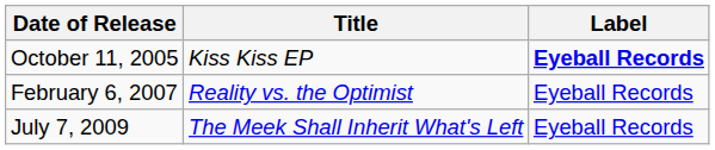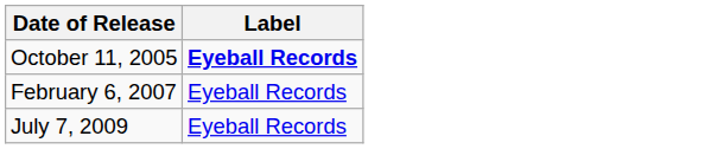 <table class="wikitable" style="font-size: 95%;">
 <tr>
 <th>Date of Release</th>
-<th>Title</th>
 <th>Label</th>
 </tr>
 <tr>
 <td>October 11, 2005</td>
-<td><em>Kiss Kiss EP</em></td>
 <td><strong><a href='#'>Eyeball Records</a></strong></td>
 </tr>
 <tr>
 <td>February 6, 2007</td>
-<td><em><a href='#'>Reality vs. the Optimist</a></em></td>
 <td><a href='#'>Eyeball Records</a></td>
 </tr>
 <tr>
 <td>July 7, 2009</td>
-<td><em><a href='#'>The Meek Shall Inherit What's Left</a></em></td>
 <td><a href='#'>Eyeball Records</a></td>
 </tr>
 </table>
